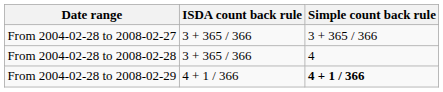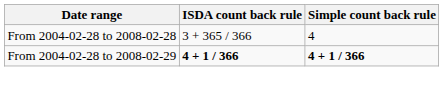 <table class="wikitable">
 <tr>
 <th>Date range</th>
 <th>ISDA count back rule</th>
 <th>Simple count back rule</th>
-</tr>
-<tr>
-<td>From 2004-02-28 to 2008-02-27</td>
-<td>3 + 365 / 366</td>
-<td>3 + 365 / 366</td>
 </tr>
 <tr>
 <td>From 2004-02-28 to 2008-02-28</td>
 <td>3 + 365 / 366</td>
 <td>4</td>
 </tr>
 <tr>
 <td>From 2004-02-28 to 2008-02-29</td>
-<td>4 + 1 / 366</td>
+<td><strong>4 + 1 / 366</strong></td>
 <td><strong>4 + 1 / 366</strong></td>
 </tr>
 </table>
